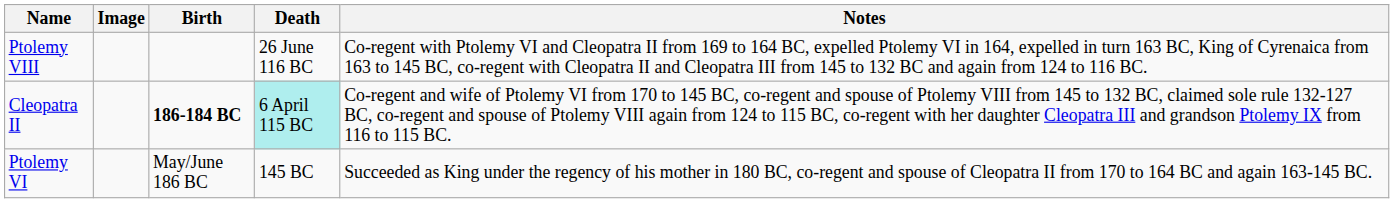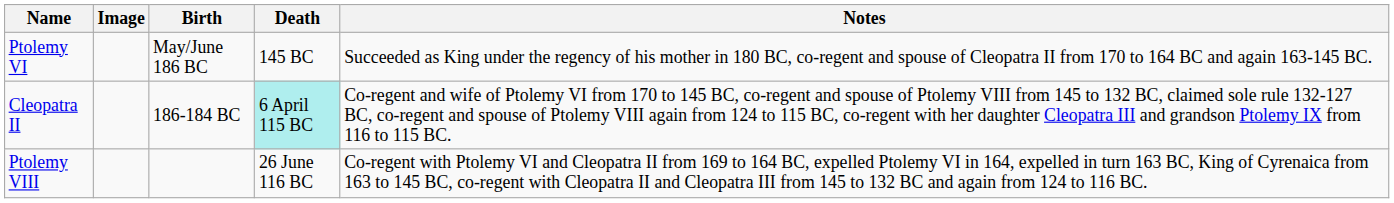 <table class="wikitable">
 <tr>
 <th>Name</th>
 <th>Image</th>
 <th>Birth</th>
 <th>Death</th>
 <th>Notes</th>
 </tr>
 <tr>
+<td><a href='#'>Ptolemy VI</a></td>
+<td></td>
+<td>May/June 186 BC</td>
+<td>145 BC</td>
+<td>Succeeded as King under the regency of his mother in 180 BC, co-regent and spouse of Cleopatra II from 170 to 164 BC and again 163-145 BC.</td>
+</tr>
+<tr>
+<td><a href='#'>Cleopatra II</a></td>
+<td></td>
+<td>186-184 BC</td>
+<td style="background: paleturquoise;">6 April 115 BC</td>
+<td>Co-regent and wife of Ptolemy VI from 170 to 145 BC, co-regent and spouse of Ptolemy VIII from 145 to 132 BC, claimed sole rule 132-127 BC, co-regent and spouse of Ptolemy VIII again from 124 to 115 BC, co-regent with her daughter <a href='#'>Cleopatra III</a> and grandson <a href='#'>Ptolemy IX</a> from 116 to 115 BC.</td>
+</tr>
+<tr>
 <td><a href='#'>Ptolemy VIII</a></td>
 <td></td>
 <td></td>
 <td>26 June 116 BC</td>
 <td>Co-regent with Ptolemy VI and Cleopatra II from 169 to 164 BC, expelled Ptolemy VI in 164, expelled in turn 163 BC, King of Cyrenaica from 163 to 145 BC, co-regent with Cleopatra II and Cleopatra III from 145 to 132 BC and again from 124 to 116 BC.</td>
 </tr>
-<tr>
-<td><a href='#'>Cleopatra II</a></td>
-<td></td>
-<td><strong>186-184 BC</strong></td>
-<td style="background: paleturquoise;">6 April 115 BC</td>
-<td>Co-regent and wife of Ptolemy VI from 170 to 145 BC, co-regent and spouse of Ptolemy VIII from 145 to 132 BC, claimed sole rule 132-127 BC, co-regent and spouse of Ptolemy VIII again from 124 to 115 BC, co-regent with her daughter <a href='#'>Cleopatra III</a> and grandson <a href='#'>Ptolemy IX</a> from 116 to 115 BC.</td>
-</tr>
-<tr>
-<td><a href='#'>Ptolemy VI</a></td>
-<td></td>
-<td>May/June 186 BC</td>
-<td>145 BC</td>
-<td>Succeeded as King under the regency of his mother in 180 BC, co-regent and spouse of Cleopatra II from 170 to 164 BC and again 163-145 BC.</td>
-</tr>
 </table>
